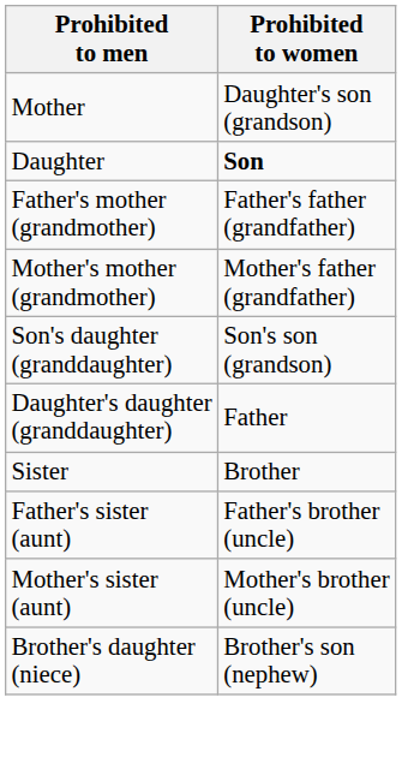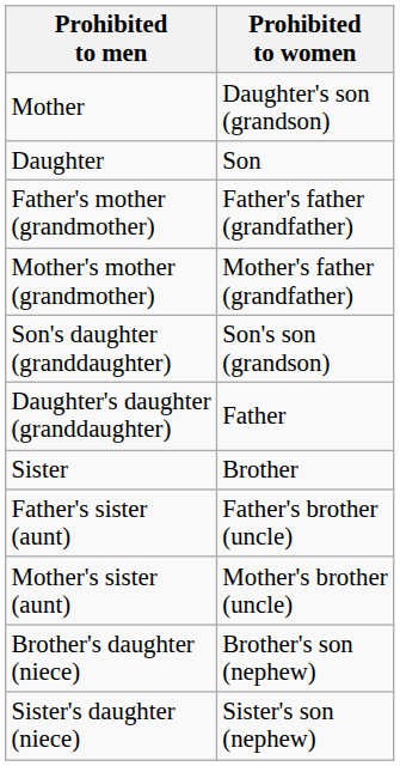 <table class="wikitable">
 <tr>
 <th>Prohibited<br>to men</th>
 <th>Prohibited<br>to women</th>
 </tr>
 <tr>
 <td>Mother</td>
 <td>Daughter's son<br> (grandson)</td>
 </tr>
 <tr>
 <td>Daughter</td>
-<td><strong>Son</strong></td>
+<td>Son</td>
 </tr>
 <tr>
 <td>Father's mother<br> (grandmother)</td>
 <td>Father's father<br> (grandfather)</td>
 </tr>
 <tr>
 <td>Mother's mother<br> (grandmother)</td>
 <td>Mother's father<br> (grandfather)</td>
 </tr>
 <tr>
 <td>Son's daughter<br> (granddaughter)</td>
 <td>Son's son<br> (grandson)</td>
 </tr>
 <tr>
 <td>Daughter's daughter<br> (granddaughter)</td>
 <td>Father</td>
 </tr>
 <tr>
 <td>Sister</td>
 <td>Brother</td>
 </tr>
 <tr>
 <td>Father's sister<br> (aunt)</td>
 <td>Father's brother<br> (uncle)</td>
 </tr>
 <tr>
 <td>Mother's sister<br> (aunt)</td>
 <td>Mother's brother<br> (uncle)</td>
 </tr>
 <tr>
 <td>Brother's daughter<br> (niece)</td>
 <td>Brother's son<br> (nephew)</td>
 </tr>
+<tr>
+<td>Sister's daughter<br> (niece)</td>
+<td>Sister's son<br> (nephew)</td>
+</tr>
 </table>
